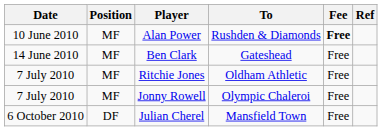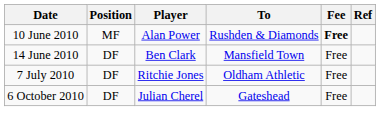 <table class="wikitable" style="font-size: 95%; text-align: center;">
 <tr>
 <th>Date</th>
 <th>Position</th>
 <th>Player</th>
 <th>To</th>
 <th>Fee</th>
 <th>Ref</th>
 </tr>
 <tr>
 <td>10 June 2010</td>
 <td>MF</td>
 <td><a href='#'>Alan Power</a></td>
 <td><a href='#'>Rushden & Diamonds</a></td>
 <td><strong>Free</strong></td>
 <td></td>
 </tr>
 <tr>
 <td>14 June 2010</td>
-<td>MF</td>
+<td>DF</td>
 <td><a href='#'>Ben Clark</a></td>
-<td><a href='#'>Gateshead</a></td>
+<td><a href='#'>Mansfield Town</a></td>
 <td>Free</td>
 <td></td>
 </tr>
 <tr>
 <td>7 July 2010</td>
-<td>MF</td>
+<td>DF</td>
 <td><a href='#'>Ritchie Jones</a></td>
 <td><a href='#'>Oldham Athletic</a></td>
-<td>Free</td>
-<td></td>
-</tr>
-<tr>
-<td>7 July 2010</td>
-<td>MF</td>
-<td><a href='#'>Jonny Rowell</a></td>
-<td><a href='#'>Olympic Chaleroi</a></td>
 <td>Free</td>
 <td></td>
 </tr>
 <tr>
 <td>6 October 2010</td>
 <td>DF</td>
 <td><a href='#'>Julian Cherel</a></td>
-<td><a href='#'>Mansfield Town</a></td>
+<td><a href='#'>Gateshead</a></td>
 <td>Free</td>
 <td></td>
 </tr>
 </table>
